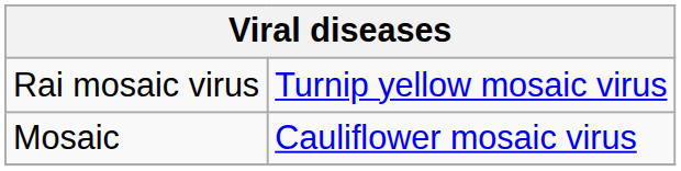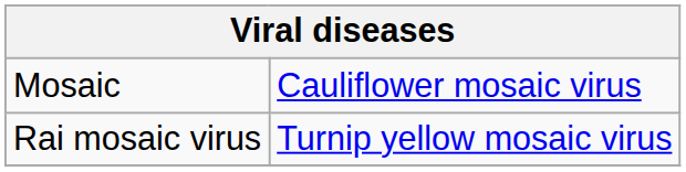 <table class="wikitable" style="clear">
 <tr>
 <th colspan=2><strong>Viral diseases</strong><br></th>
+</tr>
+<tr>
+<td>Mosaic</td>
+<td><a href='#'>Cauliflower mosaic virus</a></td>
 </tr>
 <tr>
 <td>Rai mosaic virus</td>
 <td><a href='#'>Turnip yellow mosaic virus</a></td>
 </tr>
 <tr>
-<td>Mosaic</td>
-<td><a href='#'>Cauliflower mosaic virus</a></td>
-</tr>
-<tr>
 </tr>
 </table>
